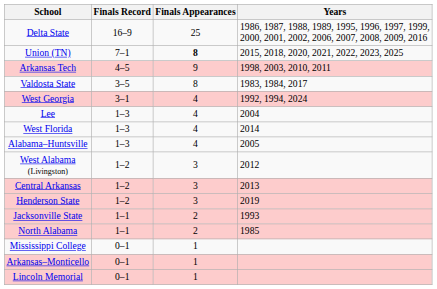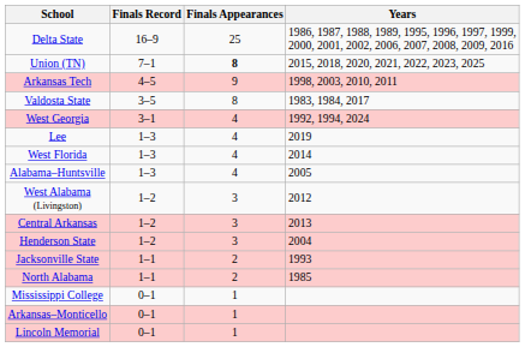 <table class="wikitable sortable" style="text-align:center;">
 <tr>
 <th>School</th>
 <th>Finals Record</th>
 <th>Finals Appearances</th>
 <th class=unsortable>Years</th>
 </tr>
 <tr>
 <td><a href='#'>Delta State</a></td>
 <td>16–9</td>
 <td>25</td>
 <td align=left>1986, 1987, 1988, 1989, 1995, 1996, 1997, 1999,<br> 2000, 2001, 2002, 2006, 2007, 2008, 2009, 2016</td>
 </tr>
 <tr>
 <td><a href='#'>Union (TN)</a></td>
 <td>7–1</td>
 <td><strong>8</strong></td>
 <td align=left>2015, 2018, 2020, 2021, 2022, 2023, 2025</td>
 </tr>
 <tr bgcolor=#fdcccc>
 <td><a href='#'>Arkansas Tech</a></td>
 <td>4–5</td>
 <td>9</td>
 <td align=left>1998, 2003, 2010, 2011</td>
 </tr>
 <tr>
 <td><a href='#'>Valdosta State</a></td>
 <td>3–5</td>
 <td>8</td>
 <td align=left>1983, 1984, 2017</td>
 </tr>
 <tr bgcolor=#fdcccc>
 <td><a href='#'>West Georgia</a></td>
 <td>3–1</td>
 <td>4</td>
 <td align=left>1992, 1994, 2024</td>
 </tr>
 <tr>
 <td><a href='#'>Lee</a></td>
 <td>1–3</td>
 <td>4</td>
-<td align=left>2004</td>
+<td align=left>2019</td>
 </tr>
 <tr>
 <td><a href='#'>West Florida</a></td>
 <td>1–3</td>
 <td>4</td>
 <td align=left>2014</td>
 </tr>
 <tr>
 <td><a href='#'>Alabama–Huntsville</a></td>
 <td>1–3</td>
 <td>4</td>
 <td align=left>2005</td>
 </tr>
 <tr>
 <td><a href='#'>West Alabama</a><br><small>(Livingston)</small></td>
 <td>1–2</td>
 <td>3</td>
 <td align=left>2012</td>
 </tr>
 <tr bgcolor=#fdcccc>
 <td><a href='#'>Central Arkansas</a></td>
 <td>1–2</td>
 <td>3</td>
 <td align=left>2013</td>
 </tr>
 <tr bgcolor=#fdcccc>
 <td><a href='#'>Henderson State</a></td>
 <td>1–2</td>
 <td>3</td>
-<td align=left>2019</td>
+<td align=left>2004</td>
 </tr>
 <tr bgcolor=#fdcccc>
 <td><a href='#'>Jacksonville State</a></td>
 <td>1–1</td>
 <td>2</td>
 <td align=left>1993</td>
 </tr>
 <tr bgcolor=#fdcccc>
 <td><a href='#'>North Alabama</a></td>
 <td>1–1</td>
 <td>2</td>
 <td align=left>1985</td>
 </tr>
 <tr>
 <td><a href='#'>Mississippi College</a></td>
 <td>0–1</td>
 <td>1</td>
 <td align=left></td>
 </tr>
 <tr bgcolor=#fdcccc>
 <td><a href='#'>Arkansas–Monticello</a></td>
 <td>0–1</td>
 <td>1</td>
 <td align=left></td>
 </tr>
 <tr bgcolor=#fdcccc>
 <td><a href='#'>Lincoln Memorial</a></td>
 <td>0–1</td>
 <td>1</td>
 <td align=left></td>
 </tr>
 </table>
